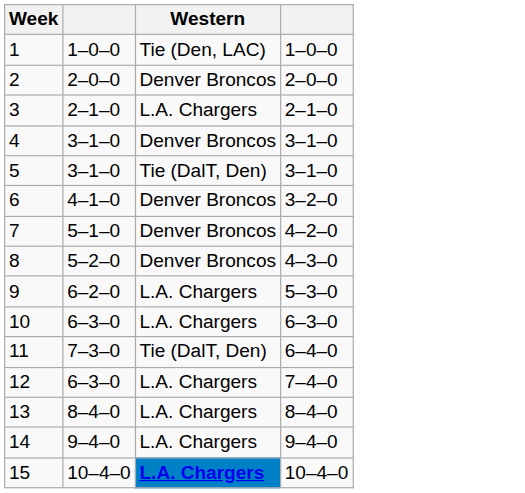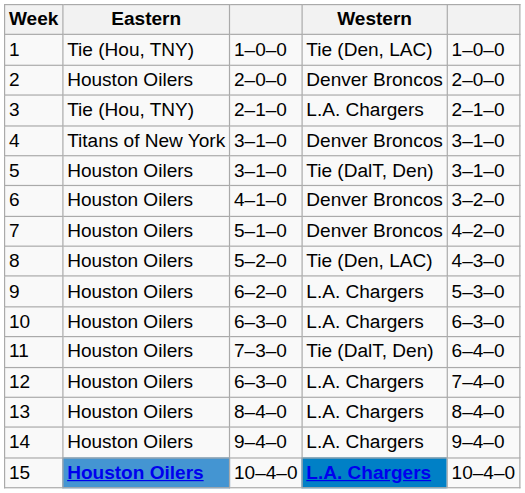 <table class="wikitable">
 <tr>
 <th>Week</th>
+<th>Eastern</th>
 <th></th>
 <th>Western</th>
 <th></th>
 </tr>
 <tr>
 <td>1</td>
+<td>Tie (Hou, TNY)</td>
 <td>1–0–0</td>
 <td>Tie (Den, LAC)</td>
 <td>1–0–0</td>
 </tr>
 <tr>
 <td>2</td>
+<td>Houston Oilers</td>
 <td>2–0–0</td>
 <td>Denver Broncos</td>
 <td>2–0–0</td>
 </tr>
 <tr>
 <td>3</td>
+<td>Tie (Hou, TNY)</td>
 <td>2–1–0</td>
 <td>L.A. Chargers</td>
 <td>2–1–0</td>
 </tr>
 <tr>
 <td>4</td>
+<td>Titans of New York</td>
 <td>3–1–0</td>
 <td>Denver Broncos</td>
 <td>3–1–0</td>
 </tr>
 <tr>
 <td>5</td>
+<td>Houston Oilers</td>
 <td>3–1–0</td>
 <td>Tie (DalT, Den)</td>
 <td>3–1–0</td>
 </tr>
 <tr>
 <td>6</td>
+<td>Houston Oilers</td>
 <td>4–1–0</td>
 <td>Denver Broncos</td>
 <td>3–2–0</td>
 </tr>
 <tr>
 <td>7</td>
+<td>Houston Oilers</td>
 <td>5–1–0</td>
 <td>Denver Broncos</td>
 <td>4–2–0</td>
 </tr>
 <tr>
 <td>8</td>
+<td>Houston Oilers</td>
 <td>5–2–0</td>
-<td>Denver Broncos</td>
+<td>Tie (Den, LAC)</td>
 <td>4–3–0</td>
 </tr>
 <tr>
 <td>9</td>
+<td>Houston Oilers</td>
 <td>6–2–0</td>
 <td>L.A. Chargers</td>
 <td>5–3–0</td>
 </tr>
 <tr>
 <td>10</td>
+<td>Houston Oilers</td>
 <td>6–3–0</td>
 <td>L.A. Chargers</td>
 <td>6–3–0</td>
 </tr>
 <tr>
 <td>11</td>
+<td>Houston Oilers</td>
 <td>7–3–0</td>
 <td>Tie (DalT, Den)</td>
 <td>6–4–0</td>
 </tr>
 <tr>
 <td>12</td>
+<td>Houston Oilers</td>
 <td>6–3–0</td>
 <td>L.A. Chargers</td>
 <td>7–4–0</td>
 </tr>
 <tr>
 <td>13</td>
+<td>Houston Oilers</td>
 <td>8–4–0</td>
 <td>L.A. Chargers</td>
 <td>8–4–0</td>
 </tr>
 <tr>
 <td>14</td>
+<td>Houston Oilers</td>
 <td>9–4–0</td>
 <td>L.A. Chargers</td>
 <td>9–4–0</td>
 </tr>
 <tr>
 <td>15</td>
+<td bgcolor="#4495D2"><strong><a href='#'><span>Houston Oilers</span></a></strong></td>
 <td>10–4–0</td>
 <td bgcolor="#0080C6"><strong><a href='#'><span>L.A. Chargers</span></a></strong></td>
 <td>10–4–0</td>
 </tr>
 </table>
